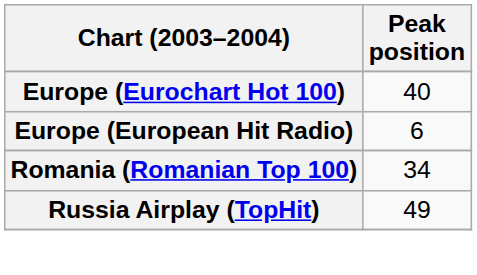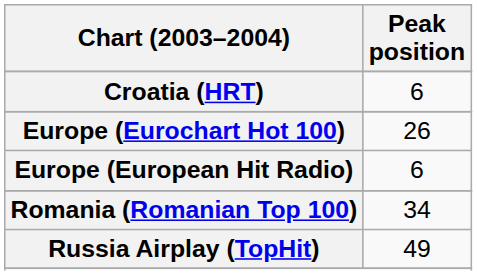 <table class="wikitable sortable plainrowheaders" style="text-align:center">
 <tr>
 <th>Chart (2003–2004)</th>
 <th>Peak<br>position</th>
 </tr>
 <tr>
 </tr>
 <tr>
 </tr>
 <tr>
 </tr>
 <tr>
 </tr>
 <tr>
 </tr>
 <tr>
+<th scope=row>Croatia (<a href='#'>HRT</a>)</th>
+<td>6</td>
+</tr>
+<tr>
 </tr>
 <tr>
 <th scope="row">Europe (<a href='#'>Eurochart Hot 100</a>)</th>
-<td>40</td>
+<td>26</td>
 </tr>
 <tr>
 <th scope="row">Europe (European Hit Radio)</th>
 <td>6</td>
 </tr>
 <tr>
 </tr>
 <tr>
 </tr>
 <tr>
 </tr>
 <tr>
 </tr>
 <tr>
 </tr>
 <tr>
 </tr>
 <tr>
 </tr>
 <tr>
 <th scope="row">Romania (<a href='#'>Romanian Top 100</a>)</th>
 <td>34</td>
 </tr>
 <tr>
 <th scope="row">Russia Airplay (<a href='#'>TopHit</a>)</th>
 <td>49</td>
 </tr>
 <tr>
 </tr>
 <tr>
 </tr>
 <tr>
 </tr>
 </table>
